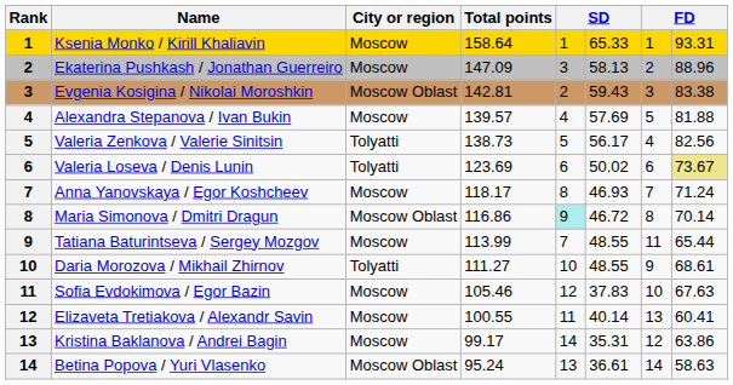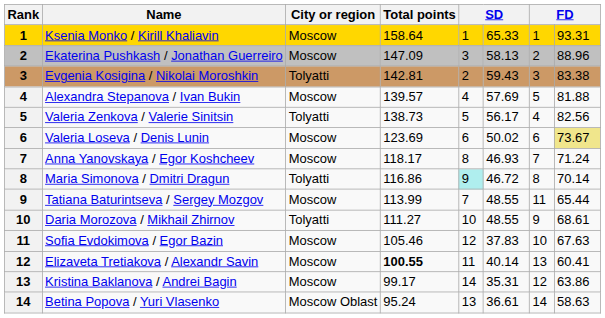 <table class="wikitable">
 <tr>
 <th>Rank</th>
 <th>Name</th>
 <th>City or region</th>
 <th>Total points</th>
 <th colspan="2" width="80px"><a href='#'>SD</a></th>
 <th colspan="2" width="80px"><a href='#'>FD</a></th>
 </tr>
 <tr bgcolor="gold">
 <td align="center"><strong>1</strong></td>
 <td><a href='#'>Ksenia Monko</a> / <a href='#'>Kirill Khaliavin</a></td>
 <td>Moscow</td>
 <td>158.64</td>
 <td>1</td>
 <td>65.33</td>
 <td>1</td>
 <td>93.31</td>
 </tr>
 <tr bgcolor="silver">
 <td align="center"><strong>2</strong></td>
 <td><a href='#'>Ekaterina Pushkash</a> / <a href='#'>Jonathan Guerreiro</a></td>
 <td>Moscow</td>
 <td>147.09</td>
 <td>3</td>
 <td>58.13</td>
 <td>2</td>
 <td>88.96</td>
 </tr>
 <tr bgcolor="cc9966">
 <td align="center"><strong>3</strong></td>
 <td><a href='#'>Evgenia Kosigina</a> / <a href='#'>Nikolai Moroshkin</a></td>
-<td>Moscow Oblast</td>
+<td>Tolyatti</td>
 <td>142.81</td>
 <td>2</td>
 <td>59.43</td>
 <td>3</td>
 <td>83.38</td>
 </tr>
 <tr>
 <th>4</th>
 <td><a href='#'>Alexandra Stepanova</a> / <a href='#'>Ivan Bukin</a></td>
 <td>Moscow</td>
 <td>139.57</td>
 <td>4</td>
 <td>57.69</td>
 <td>5</td>
 <td>81.88</td>
 </tr>
 <tr>
 <th>5</th>
 <td><a href='#'>Valeria Zenkova</a> / <a href='#'>Valerie Sinitsin</a></td>
 <td>Tolyatti</td>
 <td>138.73</td>
 <td>5</td>
 <td>56.17</td>
 <td>4</td>
 <td>82.56</td>
 </tr>
 <tr>
 <th>6</th>
 <td><a href='#'>Valeria Loseva</a> / <a href='#'>Denis Lunin</a></td>
-<td>Tolyatti</td>
+<td>Moscow</td>
 <td>123.69</td>
 <td>6</td>
 <td>50.02</td>
 <td>6</td>
 <td style="background: khaki;">73.67</td>
 </tr>
 <tr>
 <th>7</th>
 <td><a href='#'>Anna Yanovskaya</a> / <a href='#'>Egor Koshcheev</a></td>
 <td>Moscow</td>
 <td>118.17</td>
 <td>8</td>
 <td>46.93</td>
 <td>7</td>
 <td>71.24</td>
 </tr>
 <tr>
 <th>8</th>
 <td><a href='#'>Maria Simonova</a> / <a href='#'>Dmitri Dragun</a></td>
-<td>Moscow Oblast</td>
+<td>Tolyatti</td>
 <td>116.86</td>
 <td style="background: paleturquoise;">9</td>
 <td>46.72</td>
 <td>8</td>
 <td>70.14</td>
 </tr>
 <tr>
 <th>9</th>
 <td><a href='#'>Tatiana Baturintseva</a> / <a href='#'>Sergey Mozgov</a></td>
 <td>Moscow</td>
 <td>113.99</td>
 <td>7</td>
 <td>48.55</td>
 <td>11</td>
 <td>65.44</td>
 </tr>
 <tr>
 <th>10</th>
 <td><a href='#'>Daria Morozova</a> / <a href='#'>Mikhail Zhirnov</a></td>
 <td>Tolyatti</td>
 <td>111.27</td>
 <td>10</td>
 <td>48.55</td>
 <td>9</td>
 <td>68.61</td>
 </tr>
 <tr>
 <th>11</th>
 <td><a href='#'>Sofia Evdokimova</a> / <a href='#'>Egor Bazin</a></td>
 <td>Moscow</td>
 <td>105.46</td>
 <td>12</td>
 <td>37.83</td>
 <td>10</td>
 <td>67.63</td>
 </tr>
 <tr>
 <th>12</th>
 <td><a href='#'>Elizaveta Tretiakova</a> / <a href='#'>Alexandr Savin</a></td>
 <td>Moscow</td>
-<td>100.55</td>
+<td><strong>100.55</strong></td>
 <td>11</td>
 <td>40.14</td>
 <td>13</td>
 <td>60.41</td>
 </tr>
 <tr>
 <th>13</th>
 <td><a href='#'>Kristina Baklanova</a> / <a href='#'>Andrei Bagin</a></td>
 <td>Moscow</td>
 <td>99.17</td>
 <td>14</td>
 <td>35.31</td>
 <td>12</td>
 <td>63.86</td>
 </tr>
 <tr>
 <th>14</th>
 <td><a href='#'>Betina Popova</a> / <a href='#'>Yuri Vlasenko</a></td>
 <td>Moscow Oblast</td>
 <td>95.24</td>
 <td>13</td>
 <td>36.61</td>
 <td>14</td>
 <td>58.63</td>
 </tr>
 </table>
